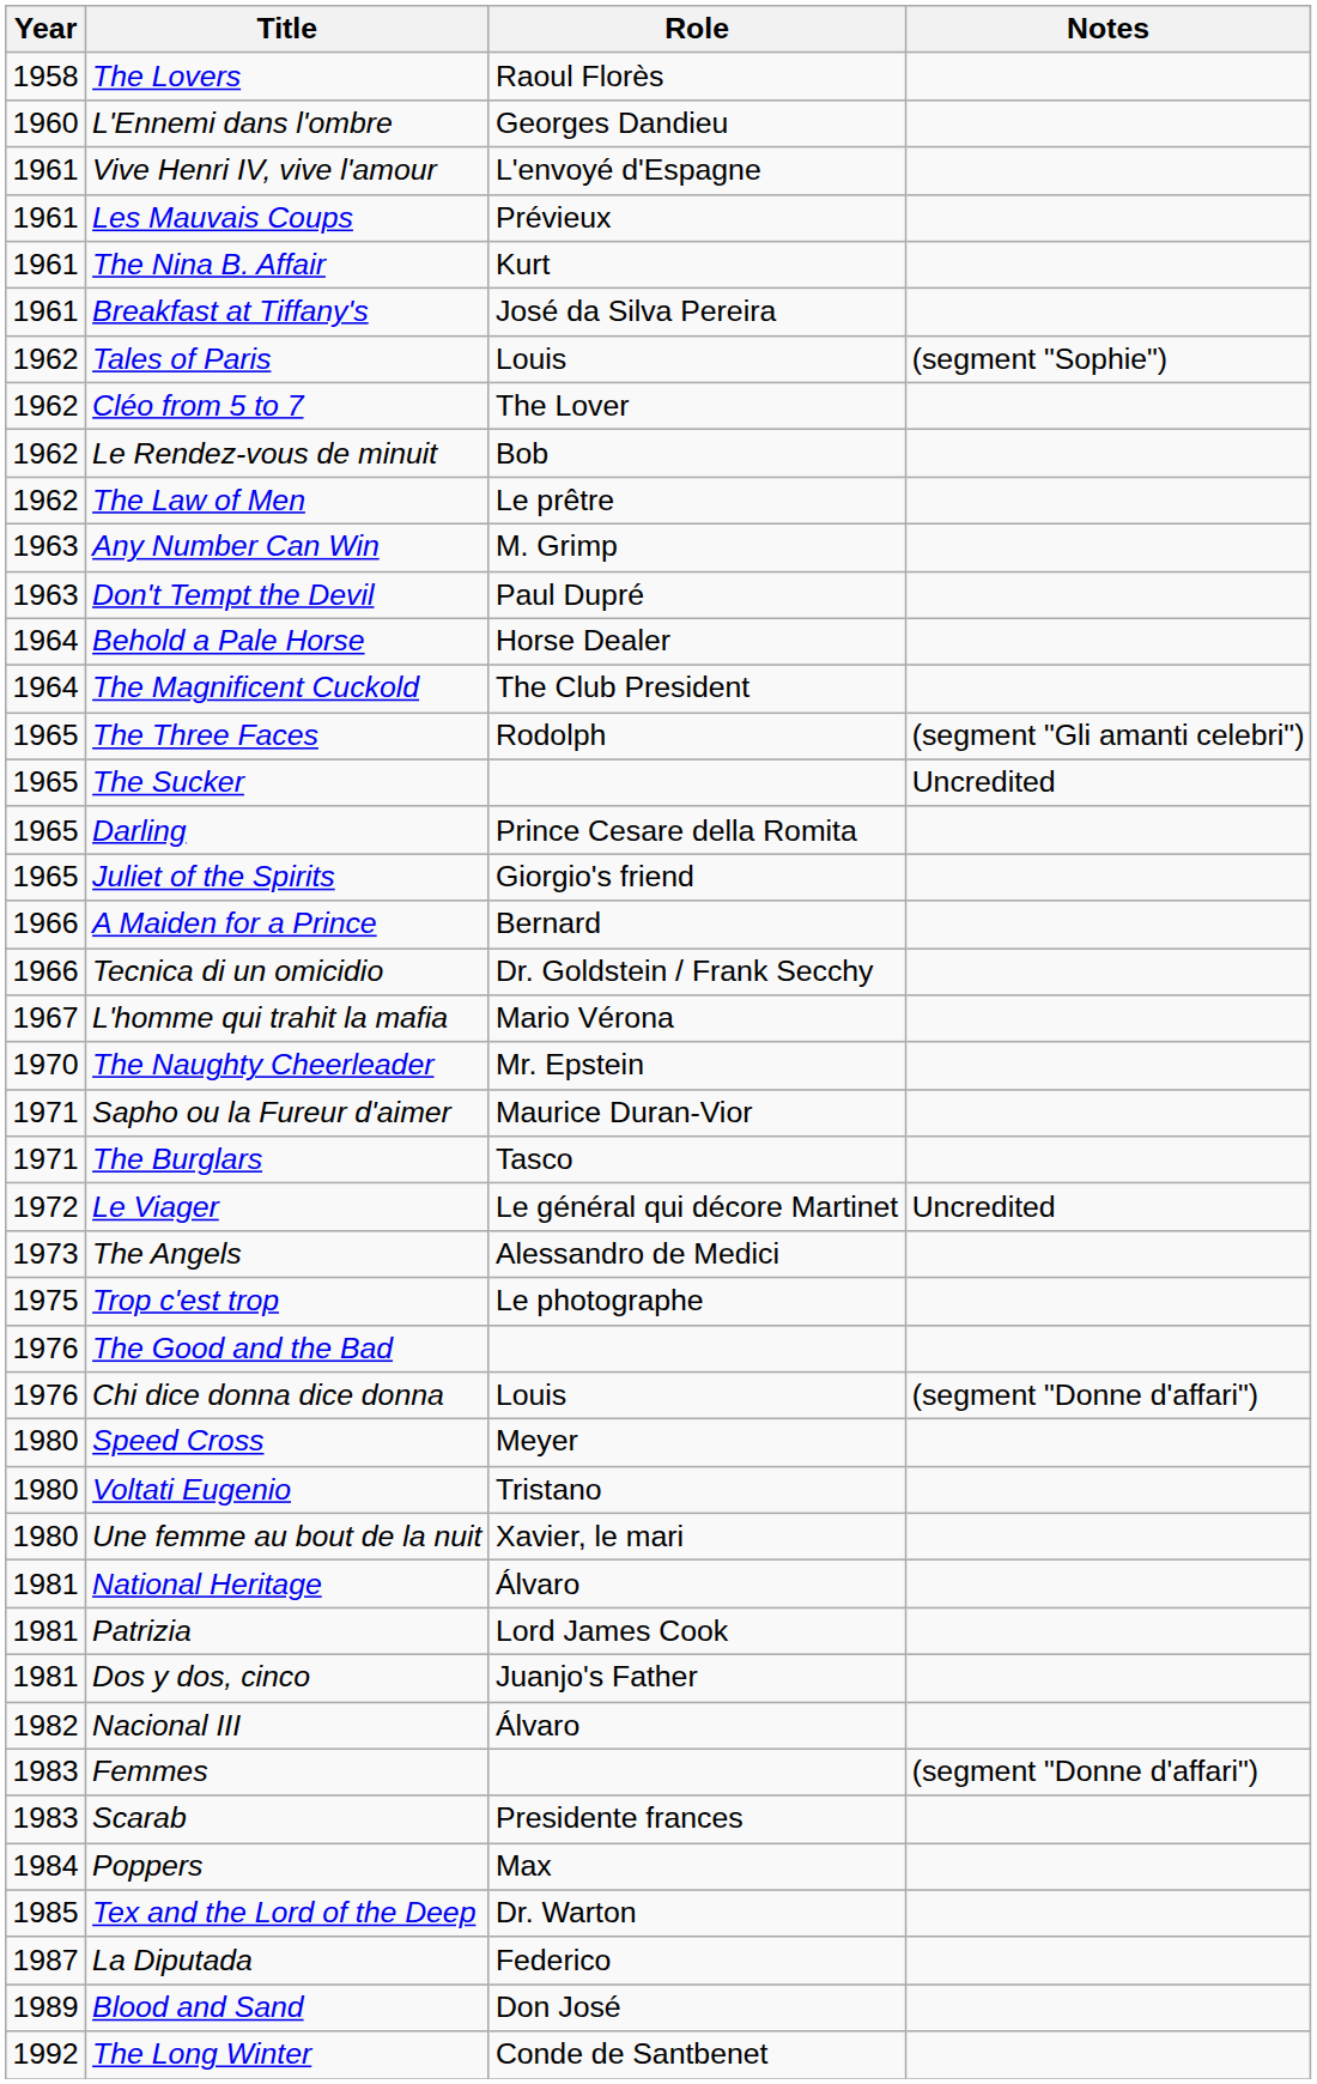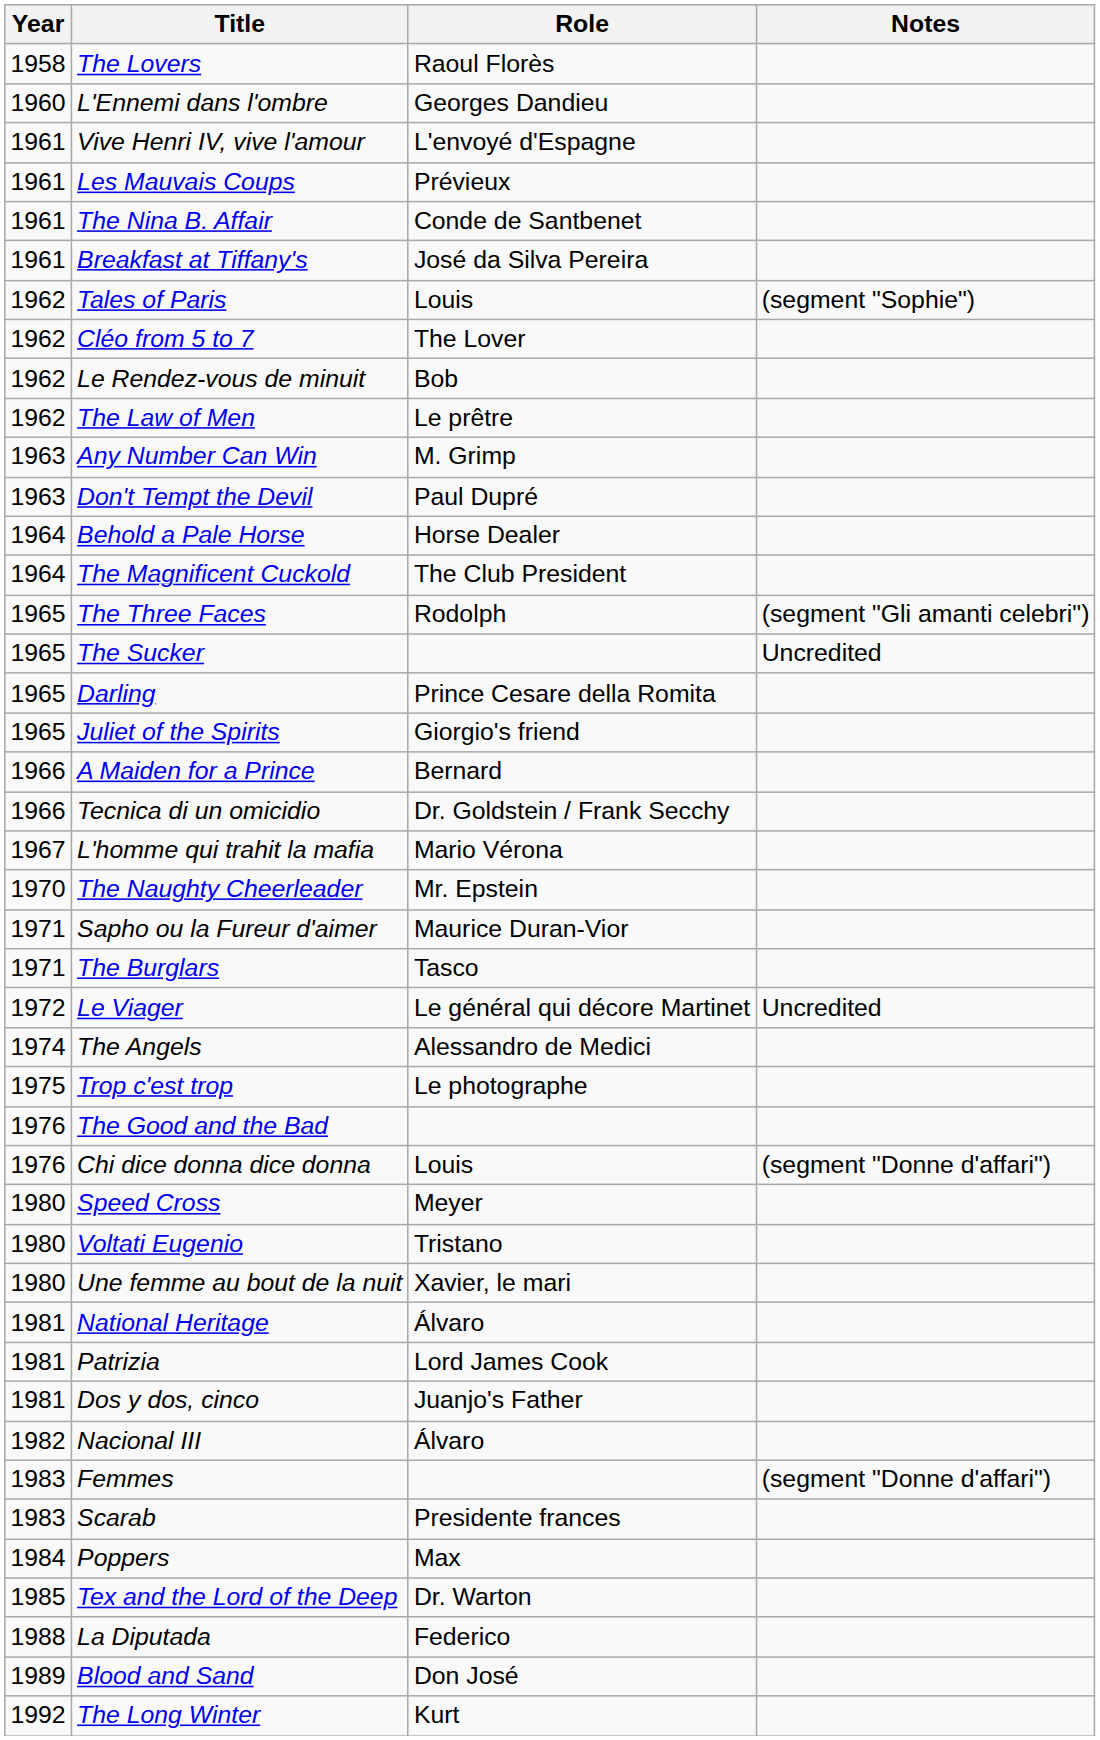 <table class="wikitable">
 <tr>
 <th>Year</th>
 <th>Title</th>
 <th>Role</th>
 <th>Notes</th>
 </tr>
 <tr>
 <td>1958</td>
 <td><em><a href='#'>The Lovers</a></em></td>
 <td>Raoul Florès</td>
 <td></td>
 </tr>
 <tr>
 <td>1960</td>
 <td><em>L'Ennemi dans l'ombre</em></td>
 <td>Georges Dandieu</td>
 <td></td>
 </tr>
 <tr>
 <td>1961</td>
 <td><em>Vive Henri IV, vive l'amour</em></td>
 <td>L'envoyé d'Espagne</td>
 <td></td>
 </tr>
 <tr>
 <td>1961</td>
 <td><em><a href='#'>Les Mauvais Coups</a></em></td>
 <td>Prévieux</td>
 <td></td>
 </tr>
 <tr>
 <td>1961</td>
 <td><em><a href='#'>The Nina B. Affair</a></em></td>
-<td>Kurt</td>
+<td>Conde de Santbenet</td>
 <td></td>
 </tr>
 <tr>
 <td>1961</td>
 <td><em><a href='#'>Breakfast at Tiffany's</a></em></td>
 <td>José da Silva Pereira</td>
 <td></td>
 </tr>
 <tr>
 <td>1962</td>
 <td><em><a href='#'>Tales of Paris</a></em></td>
 <td>Louis</td>
 <td>(segment "Sophie")</td>
 </tr>
 <tr>
 <td>1962</td>
 <td><em><a href='#'>Cléo from 5 to 7</a></em></td>
 <td>The Lover</td>
 <td></td>
 </tr>
 <tr>
 <td>1962</td>
 <td><em>Le Rendez-vous de minuit</em></td>
 <td>Bob</td>
 <td></td>
 </tr>
 <tr>
 <td>1962</td>
 <td><em><a href='#'>The Law of Men</a></em></td>
 <td>Le prêtre</td>
 <td></td>
 </tr>
 <tr>
 <td>1963</td>
 <td><em><a href='#'>Any Number Can Win</a></em></td>
 <td>M. Grimp</td>
 <td></td>
 </tr>
 <tr>
 <td>1963</td>
 <td><em><a href='#'>Don't Tempt the Devil</a></em></td>
 <td>Paul Dupré</td>
 <td></td>
 </tr>
 <tr>
 <td>1964</td>
 <td><em><a href='#'>Behold a Pale Horse</a></em></td>
 <td>Horse Dealer</td>
 <td></td>
 </tr>
 <tr>
 <td>1964</td>
 <td><em><a href='#'>The Magnificent Cuckold</a></em></td>
 <td>The Club President</td>
 <td></td>
 </tr>
 <tr>
 <td>1965</td>
 <td><em><a href='#'>The Three Faces</a></em></td>
 <td>Rodolph</td>
 <td>(segment "Gli amanti celebri")</td>
 </tr>
 <tr>
 <td>1965</td>
 <td><em><a href='#'>The Sucker</a></em></td>
 <td></td>
 <td>Uncredited</td>
 </tr>
 <tr>
 <td>1965</td>
 <td><em><a href='#'>Darling</a></em></td>
 <td>Prince Cesare della Romita</td>
 <td></td>
 </tr>
 <tr>
 <td>1965</td>
 <td><em><a href='#'>Juliet of the Spirits</a></em></td>
 <td>Giorgio's friend</td>
 <td></td>
 </tr>
 <tr>
 <td>1966</td>
 <td><em><a href='#'>A Maiden for a Prince</a></em></td>
 <td>Bernard</td>
 <td></td>
 </tr>
 <tr>
 <td>1966</td>
 <td><em>Tecnica di un omicidio</em></td>
 <td>Dr. Goldstein / Frank Secchy</td>
 <td></td>
 </tr>
 <tr>
 <td>1967</td>
 <td><em>L'homme qui trahit la mafia</em></td>
 <td>Mario Vérona</td>
 <td></td>
 </tr>
 <tr>
 <td>1970</td>
 <td><em><a href='#'>The Naughty Cheerleader</a></em></td>
 <td>Mr. Epstein</td>
 <td></td>
 </tr>
 <tr>
 <td>1971</td>
 <td><em>Sapho ou la Fureur d'aimer</em></td>
 <td>Maurice Duran-Vior</td>
 <td></td>
 </tr>
 <tr>
 <td>1971</td>
 <td><em><a href='#'>The Burglars</a></em></td>
 <td>Tasco</td>
 <td></td>
 </tr>
 <tr>
 <td>1972</td>
 <td><em><a href='#'>Le Viager</a></em></td>
 <td>Le général qui décore Martinet</td>
 <td>Uncredited</td>
 </tr>
 <tr>
-<td>1973</td>
+<td>1974</td>
 <td><em>The Angels</em></td>
 <td>Alessandro de Medici</td>
 <td></td>
 </tr>
 <tr>
 <td>1975</td>
 <td><em><a href='#'>Trop c'est trop</a></em></td>
 <td>Le photographe</td>
 <td></td>
 </tr>
 <tr>
 <td>1976</td>
 <td><em><a href='#'>The Good and the Bad</a></em></td>
 <td></td>
 <td></td>
 </tr>
 <tr>
 <td>1976</td>
 <td><em>Chi dice donna dice donna</em></td>
 <td>Louis</td>
 <td>(segment "Donne d'affari")</td>
 </tr>
 <tr>
 <td>1980</td>
 <td><em><a href='#'>Speed Cross</a></em></td>
 <td>Meyer</td>
 <td></td>
 </tr>
 <tr>
 <td>1980</td>
 <td><em><a href='#'>Voltati Eugenio</a></em></td>
 <td>Tristano</td>
 <td></td>
 </tr>
 <tr>
 <td>1980</td>
 <td><em>Une femme au bout de la nuit</em></td>
 <td>Xavier, le mari</td>
 <td></td>
 </tr>
 <tr>
 <td>1981</td>
 <td><em><a href='#'>National Heritage</a></em></td>
 <td>Álvaro</td>
 <td></td>
 </tr>
 <tr>
 <td>1981</td>
 <td><em>Patrizia</em></td>
 <td>Lord James Cook</td>
 <td></td>
 </tr>
 <tr>
 <td>1981</td>
 <td><em>Dos y dos, cinco</em></td>
 <td>Juanjo's Father</td>
 <td></td>
 </tr>
 <tr>
 <td>1982</td>
 <td><em>Nacional III</em></td>
 <td>Álvaro</td>
 <td></td>
 </tr>
 <tr>
 <td>1983</td>
 <td><em>Femmes</em></td>
 <td></td>
 <td>(segment "Donne d'affari")</td>
 </tr>
 <tr>
 <td>1983</td>
 <td><em>Scarab</em></td>
 <td>Presidente frances</td>
 <td></td>
 </tr>
 <tr>
 <td>1984</td>
 <td><em>Poppers</em></td>
 <td>Max</td>
 <td></td>
 </tr>
 <tr>
 <td>1985</td>
 <td><em><a href='#'>Tex and the Lord of the Deep</a></em></td>
 <td>Dr. Warton</td>
 <td></td>
 </tr>
 <tr>
-<td>1987</td>
+<td>1988</td>
 <td><em>La Diputada</em></td>
 <td>Federico</td>
 <td></td>
 </tr>
 <tr>
 <td>1989</td>
 <td><em><a href='#'>Blood and Sand</a></em></td>
 <td>Don José</td>
 <td></td>
 </tr>
 <tr>
 <td>1992</td>
 <td><em><a href='#'>The Long Winter</a></em></td>
-<td>Conde de Santbenet</td>
+<td>Kurt</td>
 <td></td>
 </tr>
 </table>
